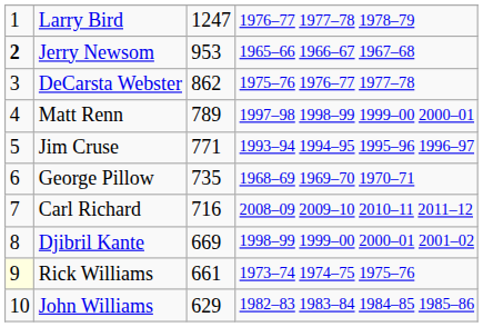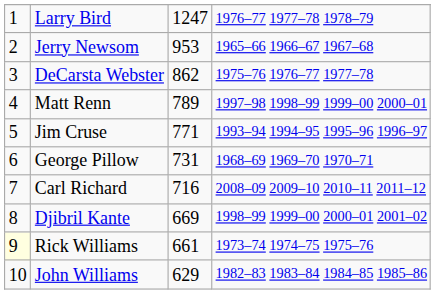 <table class="wikitable">
 <tr>
 </tr>
 <tr>
 <td>1</td>
 <td><a href='#'>Larry Bird</a></td>
 <td>1247</td>
 <td style="font-size:80%;"><a href='#'>1976–77</a> <a href='#'>1977–78</a> <a href='#'>1978–79</a></td>
 </tr>
 <tr>
-<td><strong>2</strong></td>
+<td>2</td>
 <td><a href='#'>Jerry Newsom</a></td>
 <td>953</td>
 <td style="font-size:80%;"><a href='#'>1965–66</a> <a href='#'>1966–67</a> <a href='#'>1967–68</a></td>
 </tr>
 <tr>
 <td>3</td>
 <td><a href='#'>DeCarsta Webster</a></td>
 <td>862</td>
 <td style="font-size:80%;"><a href='#'>1975–76</a> <a href='#'>1976–77</a> <a href='#'>1977–78</a></td>
 </tr>
 <tr>
 <td>4</td>
 <td>Matt Renn</td>
 <td>789</td>
 <td style="font-size:80%;"><a href='#'>1997–98</a> <a href='#'>1998–99</a> <a href='#'>1999–00</a> <a href='#'>2000–01</a></td>
 </tr>
 <tr>
 <td>5</td>
 <td>Jim Cruse</td>
 <td>771</td>
 <td style="font-size:80%;"><a href='#'>1993–94</a> <a href='#'>1994–95</a> <a href='#'>1995–96</a> <a href='#'>1996–97</a></td>
 </tr>
 <tr>
 <td>6</td>
 <td>George Pillow</td>
-<td>735</td>
+<td>731</td>
 <td style="font-size:80%;"><a href='#'>1968–69</a> <a href='#'>1969–70</a> <a href='#'>1970–71</a></td>
 </tr>
 <tr>
 <td>7</td>
 <td>Carl Richard</td>
 <td>716</td>
 <td style="font-size:80%;"><a href='#'>2008–09</a> <a href='#'>2009–10</a> <a href='#'>2010–11</a> <a href='#'>2011–12</a></td>
 </tr>
 <tr>
 <td>8</td>
 <td><a href='#'>Djibril Kante</a></td>
 <td>669</td>
 <td style="font-size:80%;"><a href='#'>1998–99</a> <a href='#'>1999–00</a> <a href='#'>2000–01</a> <a href='#'>2001–02</a></td>
 </tr>
 <tr>
 <td style="background: lightyellow;">9</td>
 <td>Rick Williams</td>
 <td>661</td>
 <td style="font-size:80%;"><a href='#'>1973–74</a> <a href='#'>1974–75</a> <a href='#'>1975–76</a></td>
 </tr>
 <tr>
 <td>10</td>
 <td><a href='#'>John Williams</a></td>
 <td>629</td>
 <td style="font-size:80%;"><a href='#'>1982–83</a> <a href='#'>1983–84</a> <a href='#'>1984–85</a> <a href='#'>1985–86</a></td>
 </tr>
 </table>
